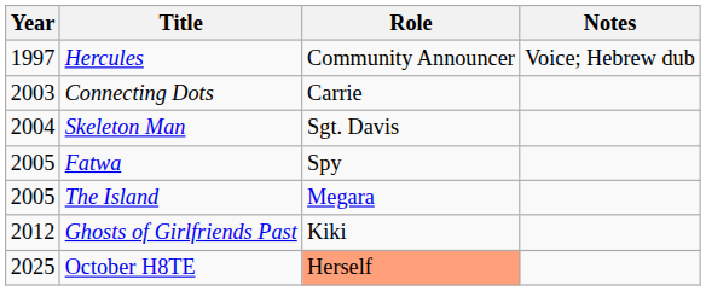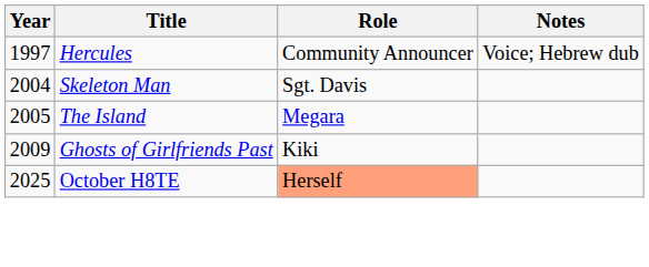 <table class="wikitable sortable">
 <tr>
 <th>Year</th>
 <th>Title</th>
 <th>Role</th>
 <th class="unsortable">Notes</th>
 </tr>
 <tr>
 <td>1997</td>
 <td><em><a href='#'>Hercules</a></em></td>
 <td>Community Announcer</td>
 <td>Voice; Hebrew dub</td>
 </tr>
 <tr>
-<td>2003</td>
-<td><em>Connecting Dots</em></td>
-<td>Carrie</td>
-<td></td>
-</tr>
-<tr>
 <td>2004</td>
 <td><em><a href='#'>Skeleton Man</a></em></td>
 <td>Sgt. Davis</td>
-<td></td>
-</tr>
-<tr>
-<td>2005</td>
-<td><em><a href='#'>Fatwa</a></em></td>
-<td>Spy</td>
 <td></td>
 </tr>
 <tr>
 <td>2005</td>
 <td><em><a href='#'>The Island</a></em></td>
 <td><a href='#'>Megara</a></td>
 <td></td>
 </tr>
 <tr>
-<td>2012</td>
+<td>2009</td>
 <td><em><a href='#'>Ghosts of Girlfriends Past</a></em></td>
 <td>Kiki</td>
 <td></td>
 </tr>
 <tr>
 <td>2025</td>
 <td><a href='#'>October H8TE</a></td>
 <td style="background: lightsalmon;">Herself</td>
 <td><br></td>
 </tr>
 </table>
